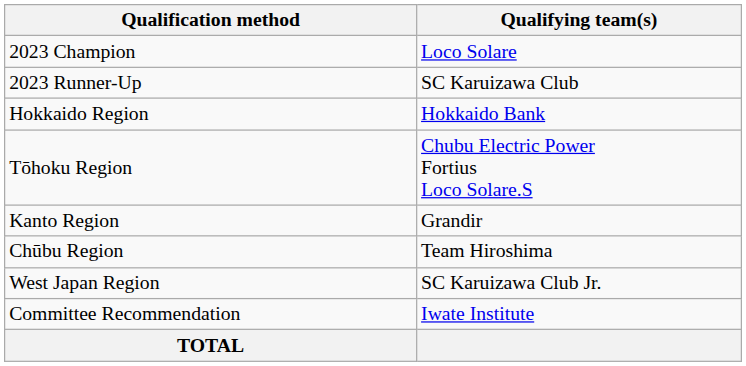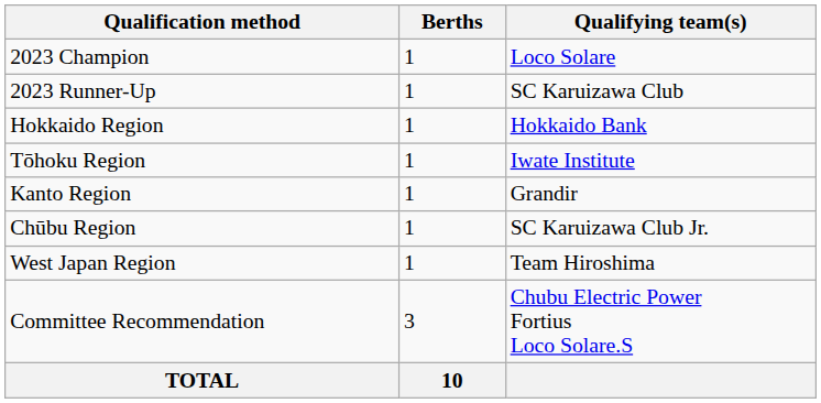 <table class="wikitable" style="width:600px;">
 <tr>
 <th scope="col">Qualification method</th>
+<th scope="col">Berths</th>
 <th scope="col">Qualifying team(s)</th>
 </tr>
 <tr>
 <td>2023 Champion</td>
+<td>1</td>
 <td> <a href='#'>Loco Solare</a></td>
 </tr>
 <tr>
 <td>2023 Runner-Up</td>
+<td>1</td>
 <td> SC Karuizawa Club</td>
 </tr>
 <tr>
 <td>Hokkaido Region</td>
+<td>1</td>
 <td> <a href='#'>Hokkaido Bank</a></td>
 </tr>
 <tr>
 <td>Tōhoku Region</td>
-<td> <a href='#'>Chubu Electric Power</a> <br>  Fortius <br>  <a href='#'>Loco Solare.S</a></td>
+<td>1</td>
+<td> <a href='#'>Iwate Institute</a></td>
 </tr>
 <tr>
 <td>Kanto Region</td>
+<td>1</td>
 <td> Grandir</td>
 </tr>
 <tr>
 <td>Chūbu Region</td>
+<td>1</td>
+<td> SC Karuizawa Club Jr.</td>
+</tr>
+<tr>
+<td>West Japan Region</td>
+<td>1</td>
 <td> Team Hiroshima</td>
 </tr>
 <tr>
-<td>West Japan Region</td>
-<td> SC Karuizawa Club Jr.</td>
-</tr>
-<tr>
 <td>Committee Recommendation</td>
-<td> <a href='#'>Iwate Institute</a></td>
+<td>3</td>
+<td> <a href='#'>Chubu Electric Power</a> <br>  Fortius <br>  <a href='#'>Loco Solare.S</a></td>
 </tr>
 <tr>
 <th>TOTAL</th>
+<th>10</th>
 <th></th>
 </tr>
 </table>
